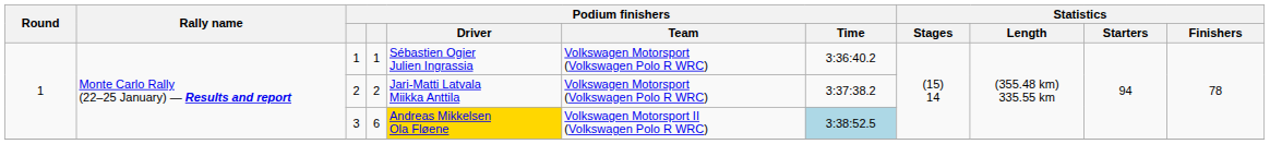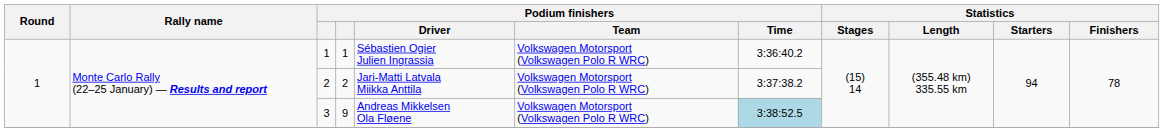 <table class="wikitable" width=90% style="font-size:85%;">
 <tr>
 <th rowspan=2>Round</th>
 <th style="width:22em" rowspan=2>Rally name</th>
 <th colspan=5>Podium finishers</th>
 <th colspan=4>Statistics</th>
 </tr>
 <tr>
 <th></th>
 <th></th>
 <th>Driver</th>
 <th>Team</th>
 <th>Time</th>
 <th>Stages</th>
 <th>Length</th>
 <th>Starters</th>
 <th>Finishers</th>
 </tr>
 <tr>
 <td rowspan=3 align=center>1</td>
 <td rowspan=3 nowrap> <a href='#'>Monte Carlo Rally</a><br>(22–25 January) — <strong><em><a href='#'>Results and report</a></em></strong></td>
 <td align=center>1</td>
 <td align=center>1</td>
 <td nowrap> <a href='#'>Sébastien Ogier</a> <br> <a href='#'>Julien Ingrassia</a></td>
 <td nowrap> <a href='#'>Volkswagen Motorsport</a> <br> (<a href='#'>Volkswagen Polo R WRC</a>)</td>
 <td align=center>3:36:40.2</td>
 <td rowspan=3 align=center>(15)<br>14</td>
 <td rowspan=3 align=center>(355.48 km)<br>335.55 km</td>
 <td rowspan=3 align=center>94</td>
 <td rowspan=3 align=center>78</td>
 </tr>
 <tr>
 <td align=center>2</td>
 <td align=center>2</td>
 <td nowrap> <a href='#'>Jari-Matti Latvala</a> <br> <a href='#'>Miikka Anttila</a></td>
 <td nowrap> <a href='#'>Volkswagen Motorsport</a> <br> (<a href='#'>Volkswagen Polo R WRC</a>)</td>
 <td align=center>3:37:38.2</td>
 </tr>
 <tr>
 <td align=center>3</td>
-<td align=center>6</td>
-<td nowrap style="background: gold;"> <a href='#'>Andreas Mikkelsen</a> <br> <a href='#'>Ola Fløene</a></td>
-<td nowrap> <a href='#'>Volkswagen Motorsport II</a> <br> (<a href='#'>Volkswagen Polo R WRC</a>)</td>
+<td align=center>9</td>
+<td nowrap> <a href='#'>Andreas Mikkelsen</a> <br> <a href='#'>Ola Fløene</a></td>
+<td nowrap> <a href='#'>Volkswagen Motorsport</a> <br> (<a href='#'>Volkswagen Polo R WRC</a>)</td>
 <td align=center style="background: lightblue;">3:38:52.5</td>
 </tr>
 <tr>
 </tr>
 </table>
